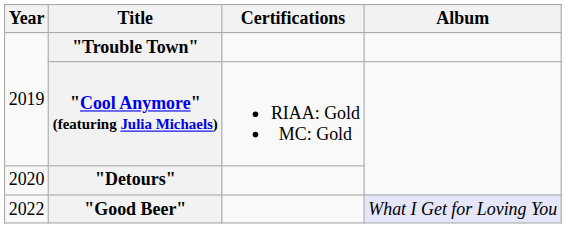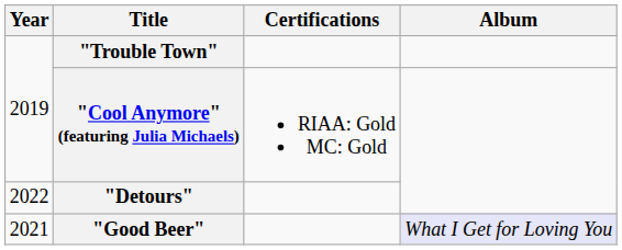 <table class="wikitable plainrowheaders" style="text-align:center;">
 <tr>
 <th scope="col">Year</th>
 <th scope="col">Title</th>
 <th scope="col">Certifications</th>
 <th scope="col">Album</th>
 </tr>
 <tr>
 <td rowspan="2">2019</td>
 <th scope="row">"Trouble Town"</th>
 <td></td>
 <td></td>
 </tr>
 <tr>
 <th scope="row">"<a href='#'>Cool Anymore</a>"<br><small>(featuring <a href='#'>Julia Michaels</a>)</small></th>
 <td><br><ul><li>RIAA: Gold</li><li>MC: Gold</li></ul></td>
 <td rowspan="2" style="text-align:left;"></td>
 </tr>
 <tr>
-<td>2020</td>
+<td>2022</td>
 <th scope="row">"Detours"</th>
 <td></td>
 </tr>
 <tr>
-<td>2022</td>
+<td>2021</td>
 <th scope="row">"Good Beer" </th>
 <td></td>
 <td style="background: lavender;"><em>What I Get for Loving You</em></td>
 </tr>
 </table>
